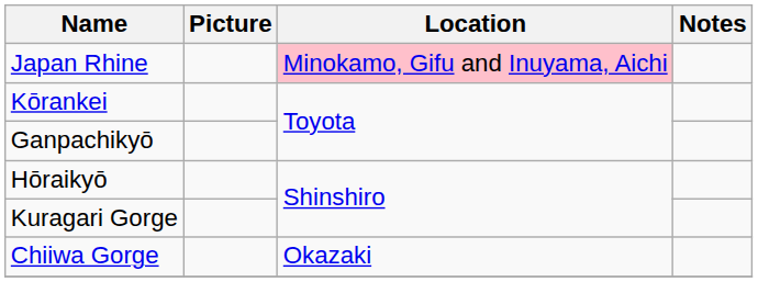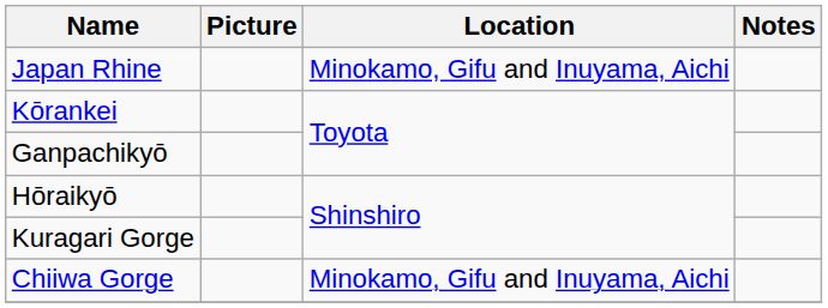 <table class="wikitable">
 <tr>
 <th>Name</th>
 <th>Picture</th>
 <th>Location</th>
 <th>Notes</th>
 </tr>
 <tr>
 <td><a href='#'>Japan Rhine</a></td>
 <td></td>
-<td style="background: pink;"><a href='#'>Minokamo, Gifu</a> and <a href='#'>Inuyama, Aichi</a></td>
+<td><a href='#'>Minokamo, Gifu</a> and <a href='#'>Inuyama, Aichi</a></td>
 <td></td>
 </tr>
 <tr>
 <td><a href='#'>Kōrankei</a></td>
 <td></td>
 <td rowspan=2><a href='#'>Toyota</a></td>
 <td></td>
 </tr>
 <tr>
 <td>Ganpachikyō</td>
 <td></td>
 <td></td>
 </tr>
 <tr>
 <td>Hōraikyō</td>
 <td></td>
 <td rowspan=2><a href='#'>Shinshiro</a></td>
 <td></td>
 </tr>
 <tr>
 <td>Kuragari Gorge</td>
 <td></td>
 <td></td>
 </tr>
 <tr>
 <td><a href='#'>Chiiwa Gorge</a></td>
 <td></td>
-<td><a href='#'>Okazaki</a></td>
+<td><a href='#'>Minokamo, Gifu</a> and <a href='#'>Inuyama, Aichi</a></td>
 <td></td>
 </tr>
 <tr>
 </tr>
 </table>
